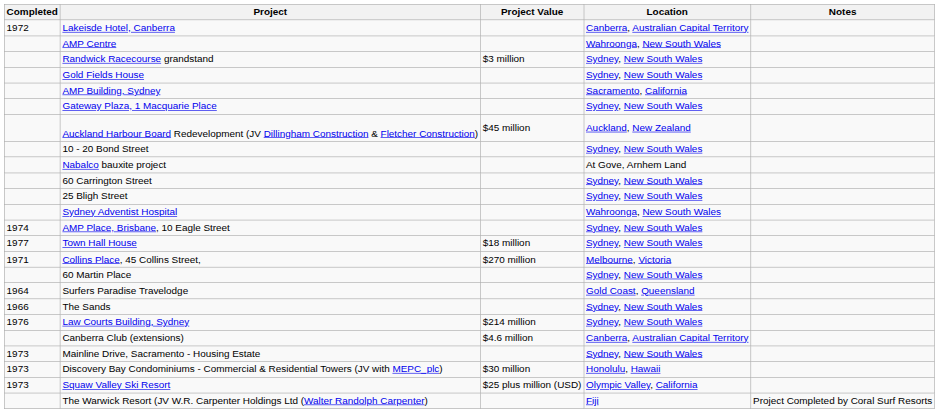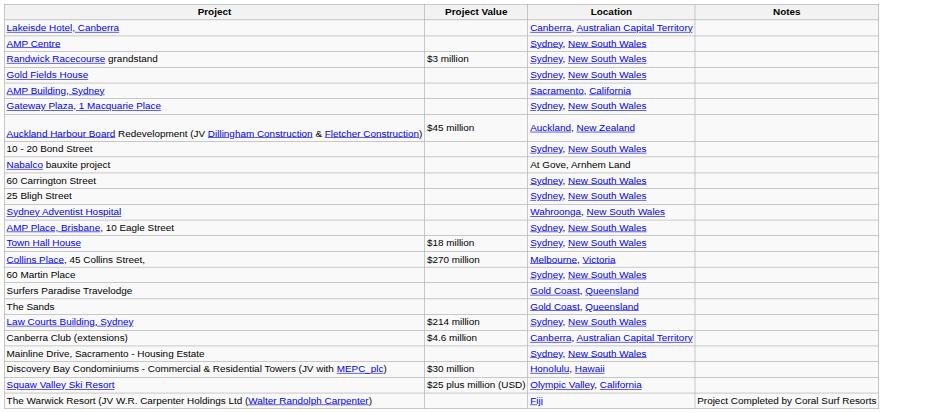 <table class="wikitable">
 <tr>
-<th>Completed</th>
 <th>Project</th>
 <th>Project Value</th>
 <th>Location</th>
 <th>Notes</th>
 </tr>
 <tr>
-<td>1972</td>
 <td><a href='#'>Lakeisde Hotel, Canberra</a></td>
 <td></td>
 <td><a href='#'>Canberra</a>, <a href='#'>Australian Capital Territory</a></td>
 <td></td>
 </tr>
 <tr>
-<td></td>
 <td><a href='#'>AMP Centre</a></td>
 <td></td>
-<td><a href='#'>Wahroonga</a>, <a href='#'>New South Wales</a></td>
+<td><a href='#'>Sydney</a>, <a href='#'>New South Wales</a></td>
 <td></td>
 </tr>
 <tr>
-<td></td>
 <td><a href='#'>Randwick Racecourse</a> grandstand</td>
 <td>$3 million</td>
 <td><a href='#'>Sydney</a>, <a href='#'>New South Wales</a></td>
 <td></td>
 </tr>
 <tr>
-<td></td>
 <td><a href='#'>Gold Fields House</a></td>
 <td></td>
 <td><a href='#'>Sydney</a>, <a href='#'>New South Wales</a></td>
 <td></td>
 </tr>
 <tr>
-<td></td>
 <td><a href='#'>AMP Building, Sydney</a></td>
 <td></td>
 <td><a href='#'>Sacramento</a>, <a href='#'>California</a></td>
 <td></td>
 </tr>
 <tr>
-<td></td>
 <td><a href='#'>Gateway Plaza, 1 Macquarie Place</a></td>
 <td></td>
 <td><a href='#'>Sydney</a>, <a href='#'>New South Wales</a></td>
 <td></td>
 </tr>
 <tr>
-<td></td>
 <td><br><a href='#'>Auckland Harbour Board</a> Redevelopment (JV <a href='#'>Dillingham Construction</a> & <a href='#'>Fletcher Construction</a>)</td>
 <td>$45 million</td>
 <td><a href='#'>Auckland</a>, <a href='#'>New Zealand</a></td>
 <td></td>
 </tr>
 <tr>
-<td></td>
 <td>10 - 20 Bond Street</td>
 <td></td>
 <td><a href='#'>Sydney</a>, <a href='#'>New South Wales</a></td>
 <td></td>
 </tr>
 <tr>
-<td></td>
 <td><a href='#'>Nabalco</a> bauxite project</td>
 <td></td>
 <td>At Gove, Arnhem Land</td>
 <td></td>
 </tr>
 <tr>
-<td></td>
 <td>60 Carrington Street</td>
 <td></td>
 <td><a href='#'>Sydney</a>, <a href='#'>New South Wales</a></td>
 <td></td>
 </tr>
 <tr>
-<td></td>
 <td>25 Bligh Street</td>
 <td></td>
 <td><a href='#'>Sydney</a>, <a href='#'>New South Wales</a></td>
 <td></td>
 </tr>
 <tr>
-<td></td>
 <td><a href='#'>Sydney Adventist Hospital</a></td>
 <td></td>
 <td><a href='#'>Wahroonga</a>, <a href='#'>New South Wales</a></td>
 <td></td>
 </tr>
 <tr>
-<td>1974</td>
 <td><a href='#'>AMP Place, Brisbane</a>, 10 Eagle Street</td>
 <td></td>
 <td><a href='#'>Sydney</a>, <a href='#'>New South Wales</a></td>
 <td></td>
 </tr>
 <tr>
-<td>1977</td>
 <td><a href='#'>Town Hall House</a></td>
 <td>$18 million</td>
 <td><a href='#'>Sydney</a>, <a href='#'>New South Wales</a></td>
 <td></td>
 </tr>
 <tr>
-<td>1971</td>
 <td><a href='#'>Collins Place</a>, 45 Collins Street,</td>
 <td>$270 million</td>
 <td><a href='#'>Melbourne</a>, <a href='#'>Victoria</a></td>
 <td></td>
 </tr>
 <tr>
-<td></td>
 <td>60 Martin Place</td>
 <td></td>
 <td><a href='#'>Sydney</a>, <a href='#'>New South Wales</a></td>
 <td></td>
 </tr>
 <tr>
-<td>1964</td>
 <td>Surfers Paradise Travelodge</td>
 <td></td>
 <td><a href='#'>Gold Coast</a>, <a href='#'>Queensland</a></td>
 <td></td>
 </tr>
 <tr>
-<td>1966</td>
 <td>The Sands</td>
 <td></td>
-<td><a href='#'>Sydney</a>, <a href='#'>New South Wales</a></td>
+<td><a href='#'>Gold Coast</a>, <a href='#'>Queensland</a></td>
 <td></td>
 </tr>
 <tr>
-<td>1976</td>
 <td><a href='#'>Law Courts Building, Sydney</a></td>
 <td>$214 million</td>
 <td><a href='#'>Sydney</a>, <a href='#'>New South Wales</a></td>
 <td></td>
 </tr>
 <tr>
-<td></td>
 <td>Canberra Club (extensions)</td>
 <td>$4.6 million</td>
 <td><a href='#'>Canberra</a>, <a href='#'>Australian Capital Territory</a></td>
 <td></td>
 </tr>
 <tr>
-<td>1973</td>
 <td>Mainline Drive, Sacramento - Housing Estate</td>
 <td></td>
 <td><a href='#'>Sydney</a>, <a href='#'>New South Wales</a></td>
 <td></td>
 </tr>
 <tr>
-<td>1973</td>
 <td>Discovery Bay Condominiums - Commercial & Residential Towers (JV with <a href='#'>MEPC_plc</a>)</td>
 <td>$30 million</td>
 <td><a href='#'>Honolulu</a>, <a href='#'>Hawaii</a></td>
 <td></td>
 </tr>
 <tr>
-<td>1973</td>
 <td><a href='#'>Squaw Valley Ski Resort</a></td>
 <td>$25 plus million (USD)</td>
 <td><a href='#'>Olympic Valley</a>, <a href='#'>California</a></td>
 <td></td>
 </tr>
 <tr>
-<td></td>
 <td>The Warwick Resort (JV W.R. Carpenter Holdings Ltd (<a href='#'>Walter Randolph Carpenter</a>)</td>
 <td></td>
 <td><a href='#'>Fiji</a></td>
 <td> Project Completed by Coral Surf Resorts</td>
 </tr>
 </table>
